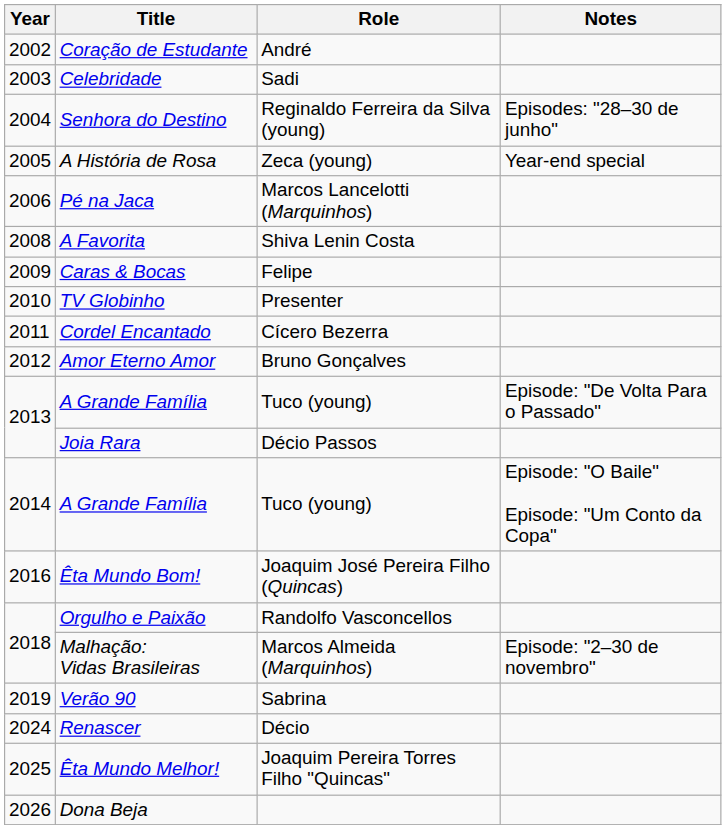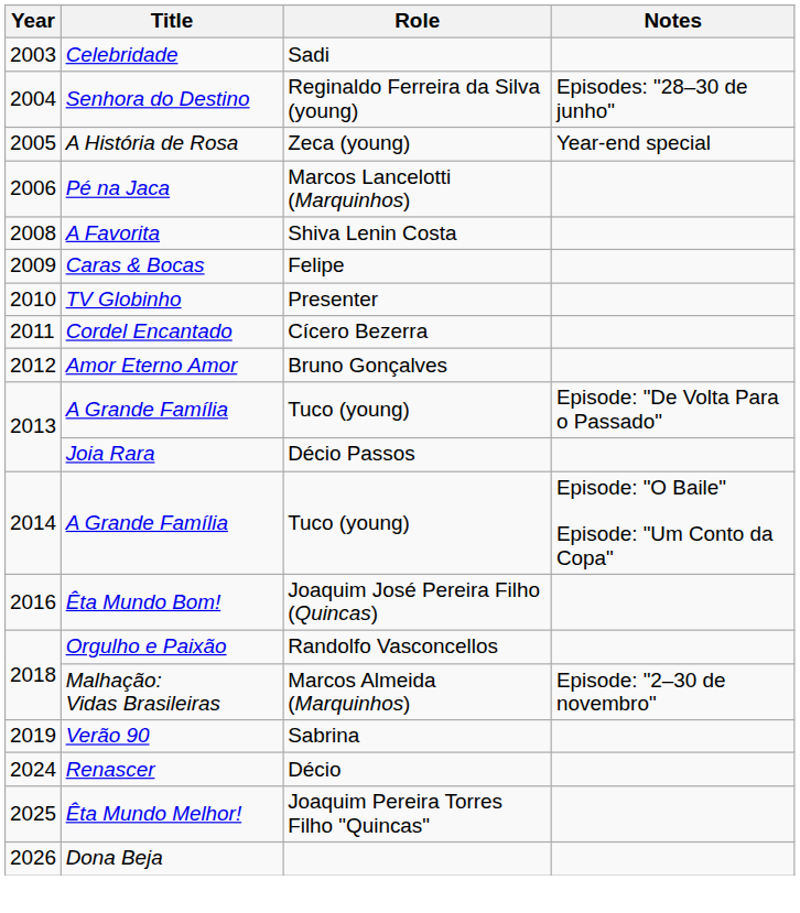 <table class="wikitable">
 <tr>
 <th>Year</th>
 <th>Title</th>
 <th>Role</th>
 <th>Notes</th>
-</tr>
-<tr>
-<td>2002</td>
-<td><em><a href='#'>Coração de Estudante</a></em></td>
-<td>André</td>
-<td></td>
 </tr>
 <tr>
 <td>2003</td>
 <td><em><a href='#'>Celebridade</a></em></td>
 <td>Sadi</td>
 <td></td>
 </tr>
 <tr>
 <td>2004</td>
 <td><em><a href='#'>Senhora do Destino</a></em></td>
 <td>Reginaldo Ferreira da Silva (young)</td>
 <td>Episodes: "28–30 de junho"</td>
 </tr>
 <tr>
 <td>2005</td>
 <td><em>A História de Rosa</em></td>
 <td>Zeca (young)</td>
 <td>Year-end special</td>
 </tr>
 <tr>
 <td>2006</td>
 <td><em><a href='#'>Pé na Jaca</a></em></td>
 <td>Marcos Lancelotti (<em>Marquinhos</em>)</td>
 <td></td>
 </tr>
 <tr>
 <td>2008</td>
 <td><em><a href='#'>A Favorita</a></em></td>
 <td>Shiva Lenin Costa</td>
 <td></td>
 </tr>
 <tr>
 <td>2009</td>
 <td><em><a href='#'>Caras & Bocas</a></em></td>
 <td>Felipe</td>
 <td></td>
 </tr>
 <tr>
 <td>2010</td>
 <td><em><a href='#'>TV Globinho</a></em></td>
 <td>Presenter</td>
 <td></td>
 </tr>
 <tr>
 <td>2011</td>
 <td><em><a href='#'>Cordel Encantado</a></em></td>
 <td>Cícero Bezerra</td>
 <td></td>
 </tr>
 <tr>
 <td>2012</td>
 <td><em><a href='#'>Amor Eterno Amor</a></em></td>
 <td>Bruno Gonçalves</td>
 <td></td>
 </tr>
 <tr>
 <td rowspan="2">2013</td>
 <td><em><a href='#'>A Grande Família</a></em></td>
 <td>Tuco (young)</td>
 <td>Episode: "De Volta Para o Passado"</td>
 </tr>
 <tr>
 <td><em><a href='#'>Joia Rara</a></em></td>
 <td>Décio Passos</td>
 <td></td>
 </tr>
 <tr>
 <td>2014</td>
 <td><em><a href='#'>A Grande Família</a></em></td>
 <td>Tuco (young)</td>
 <td>Episode: "O Baile"<br><br>Episode: "Um Conto da Copa"</td>
 </tr>
 <tr>
 <td>2016</td>
 <td><em><a href='#'>Êta Mundo Bom!</a></em></td>
 <td>Joaquim José Pereira Filho (<em>Quincas</em>)</td>
 <td></td>
 </tr>
 <tr>
 <td rowspan="2">2018</td>
 <td><em><a href='#'>Orgulho e Paixão</a></em></td>
 <td>Randolfo Vasconcellos</td>
 <td></td>
 </tr>
 <tr>
 <td><em>Malhação: Vidas Brasileiras</em></td>
 <td>Marcos Almeida (<em>Marquinhos</em>)</td>
 <td>Episode: "2–30 de novembro"</td>
 </tr>
 <tr>
 <td>2019</td>
 <td><em><a href='#'>Verão 90</a></em></td>
 <td>Sabrina</td>
 <td></td>
 </tr>
 <tr>
 <td>2024</td>
 <td><em><a href='#'>Renascer</a></em></td>
 <td>Décio</td>
 <td></td>
 </tr>
 <tr>
 <td>2025</td>
 <td><em><a href='#'>Êta Mundo Melhor!</a></em></td>
 <td>Joaquim Pereira Torres Filho "Quincas"</td>
 <td></td>
 </tr>
 <tr>
 <td>2026</td>
 <td><em>Dona Beja</em></td>
 <td></td>
 <td></td>
 </tr>
 </table>
